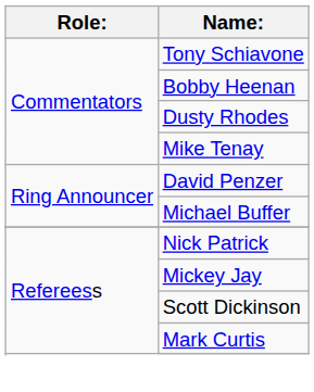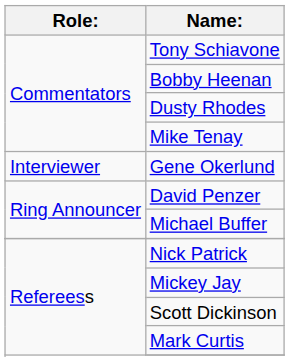 <table class=wikitable style="font-size:90%; margin: 0.5em 0 0.5em 1em; float: right; clear: right;">
 <tr>
 <th>Role:</th>
 <th>Name:</th>
 </tr>
 <tr>
 <td rowspan=4><a href='#'>Commentators</a></td>
 <td><a href='#'>Tony Schiavone</a></td>
 </tr>
 <tr>
 <td><a href='#'>Bobby Heenan</a></td>
 </tr>
 <tr>
 <td><a href='#'>Dusty Rhodes</a></td>
 </tr>
 <tr>
 <td><a href='#'>Mike Tenay</a></td>
+</tr>
+<tr>
+<td><a href='#'>Interviewer</a></td>
+<td><a href='#'>Gene Okerlund</a></td>
 </tr>
 <tr>
 <td rowspan=2><a href='#'>Ring Announcer</a></td>
 <td><a href='#'>David Penzer</a></td>
 </tr>
 <tr>
 <td><a href='#'>Michael Buffer</a></td>
 </tr>
 <tr>
 </tr>
 <tr>
 <td rowspan="6"><a href='#'>Referees</a>s</td>
 <td><a href='#'>Nick Patrick</a></td>
 </tr>
 <tr>
 <td><a href='#'>Mickey Jay</a></td>
 </tr>
 <tr>
 <td>Scott Dickinson</td>
 </tr>
 <tr>
 <td><a href='#'>Mark Curtis</a></td>
 </tr>
 <tr>
 </tr>
 </table>
